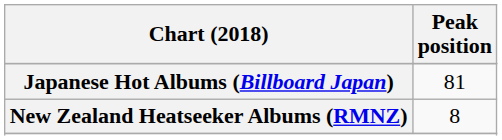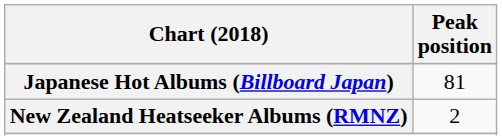 <table class="wikitable sortable plainrowheaders" style="text-align:center">
 <tr>
 <th scope="col">Chart (2018)</th>
 <th scope="col">Peak<br>position</th>
 </tr>
 <tr>
 </tr>
 <tr>
 </tr>
 <tr>
 </tr>
 <tr>
 </tr>
 <tr>
 </tr>
 <tr>
 </tr>
 <tr>
 </tr>
 <tr>
 </tr>
 <tr>
 </tr>
 <tr>
 <th scope="row">Japanese Hot Albums (<em><a href='#'>Billboard Japan</a></em>)</th>
 <td>81</td>
 </tr>
 <tr>
 <th scope="row">New Zealand Heatseeker Albums (<a href='#'>RMNZ</a>)</th>
-<td>8</td>
+<td>2</td>
 </tr>
 <tr>
 </tr>
 <tr>
 </tr>
 <tr>
 </tr>
 <tr>
 </tr>
 <tr>
 </tr>
 </table>
